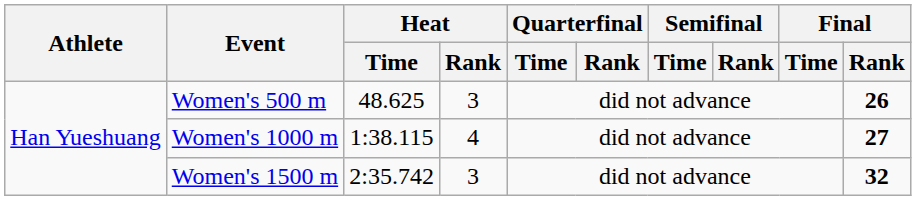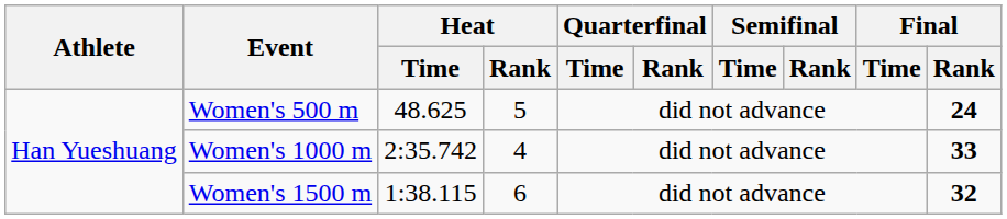 <table class="wikitable">
 <tr>
 <th rowspan="2">Athlete</th>
 <th rowspan="2">Event</th>
 <th colspan="2">Heat</th>
 <th colspan="2">Quarterfinal</th>
 <th colspan="2">Semifinal</th>
 <th colspan="2">Final</th>
 </tr>
 <tr>
 <th>Time</th>
 <th>Rank</th>
 <th>Time</th>
 <th>Rank</th>
 <th>Time</th>
 <th>Rank</th>
 <th>Time</th>
 <th>Rank</th>
 </tr>
 <tr>
 <td rowspan=3><a href='#'>Han Yueshuang</a></td>
 <td><a href='#'>Women's 500 m</a></td>
 <td align="center">48.625</td>
-<td align="center">3</td>
+<td align="center">5</td>
 <td colspan=5 align="center">did not advance</td>
-<td align="center"><strong>26</strong></td>
+<td align="center"><strong>24</strong></td>
 </tr>
 <tr>
 <td><a href='#'>Women's 1000 m</a></td>
-<td align="center">1:38.115</td>
+<td align="center">2:35.742</td>
 <td align="center">4</td>
 <td colspan=5 align="center">did not advance</td>
-<td align="center"><strong>27</strong></td>
+<td align="center"><strong>33</strong></td>
 </tr>
 <tr>
 <td><a href='#'>Women's 1500 m</a></td>
-<td align="center">2:35.742</td>
-<td align="center">3</td>
+<td align="center">1:38.115</td>
+<td align="center">6</td>
 <td colspan=5 align="center">did not advance</td>
 <td align="center"><strong>32</strong></td>
 </tr>
 </table>
